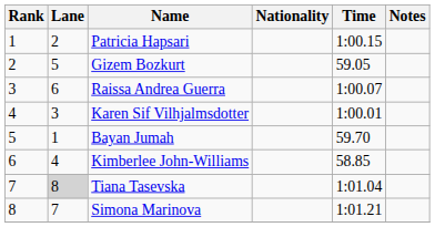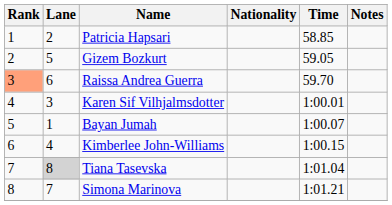 <table class="wikitable">
 <tr>
 <th>Rank</th>
 <th>Lane</th>
 <th>Name</th>
 <th>Nationality</th>
 <th>Time</th>
 <th>Notes</th>
 </tr>
 <tr>
 <td>1</td>
 <td>2</td>
 <td><a href='#'>Patricia Hapsari</a></td>
 <td></td>
-<td>1:00.15</td>
+<td>58.85</td>
 <td></td>
 </tr>
 <tr>
 <td>2</td>
 <td>5</td>
 <td><a href='#'>Gizem Bozkurt</a></td>
 <td></td>
 <td>59.05</td>
 <td></td>
 </tr>
 <tr>
-<td>3</td>
+<td style="background: lightsalmon;">3</td>
 <td>6</td>
 <td><a href='#'>Raissa Andrea Guerra</a></td>
 <td></td>
-<td>1:00.07</td>
+<td>59.70</td>
 <td></td>
 </tr>
 <tr>
 <td>4</td>
 <td>3</td>
 <td><a href='#'>Karen Sif Vilhjalmsdotter</a></td>
 <td></td>
 <td>1:00.01</td>
 <td></td>
 </tr>
 <tr>
 <td>5</td>
 <td>1</td>
 <td><a href='#'>Bayan Jumah</a></td>
 <td></td>
-<td>59.70</td>
+<td>1:00.07</td>
 <td></td>
 </tr>
 <tr>
 <td>6</td>
 <td>4</td>
 <td><a href='#'>Kimberlee John-Williams</a></td>
 <td></td>
-<td>58.85</td>
+<td>1:00.15</td>
 <td></td>
 </tr>
 <tr>
 <td>7</td>
 <td style="background: lightgrey;">8</td>
 <td><a href='#'>Tiana Tasevska</a></td>
 <td></td>
 <td>1:01.04</td>
 <td></td>
 </tr>
 <tr>
 <td>8</td>
 <td>7</td>
 <td><a href='#'>Simona Marinova</a></td>
 <td></td>
 <td>1:01.21</td>
 <td></td>
 </tr>
 <tr>
 </tr>
 </table>
